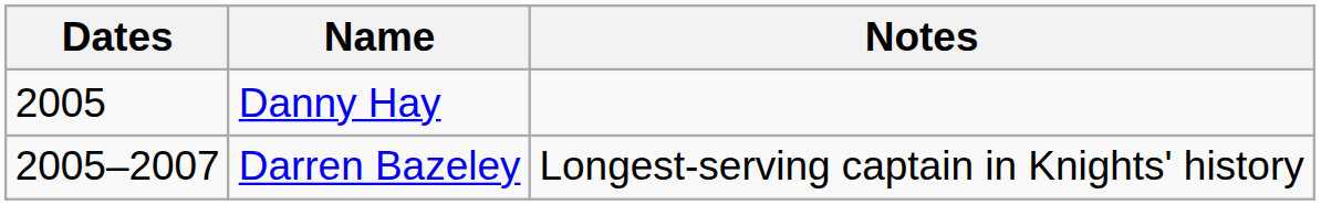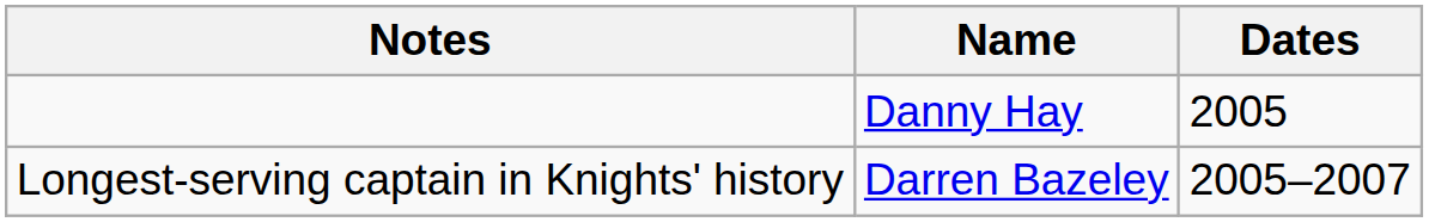 <table class="wikitable plainrowheaders unsortable">
 <tr>
+<th scope="col">Notes</th>
+<th scope="col">Name</th>
 <th scope="col">Dates</th>
-<th scope="col">Name</th>
-<th scope="col">Notes</th>
 </tr>
 <tr>
+<td></td>
+<td scope="row"> <a href='#'>Danny Hay</a></td>
 <td>2005</td>
-<td scope="row"> <a href='#'>Danny Hay</a></td>
-<td></td>
 </tr>
 <tr>
+<td>Longest-serving captain in Knights' history</td>
+<td scope="row"> <a href='#'>Darren Bazeley</a></td>
 <td>2005–2007</td>
-<td scope="row"> <a href='#'>Darren Bazeley</a></td>
-<td>Longest-serving captain in Knights' history</td>
 </tr>
 </table>
